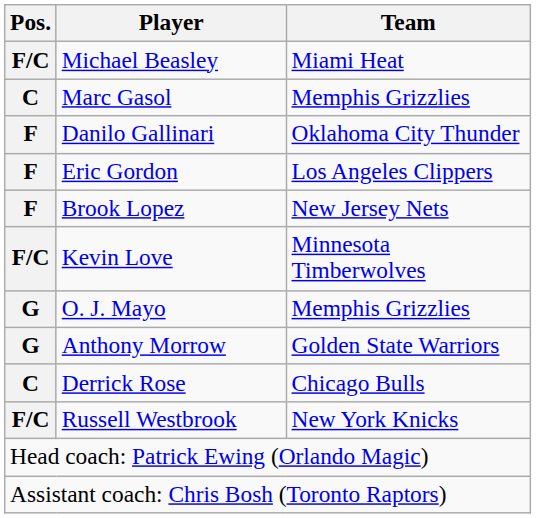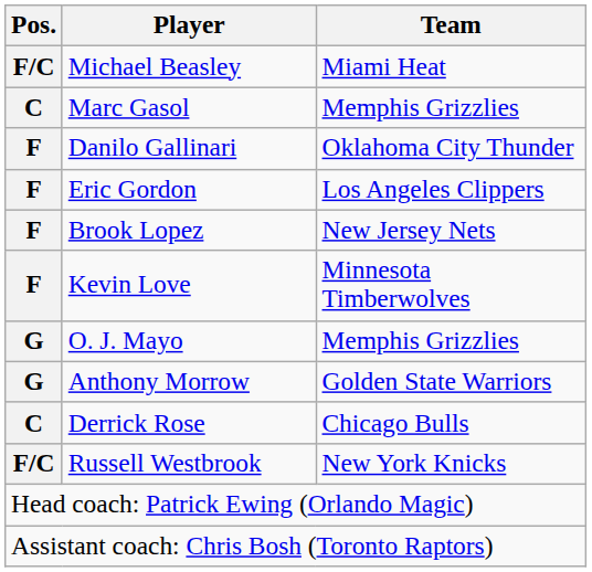 <table class="wikitable">
 <tr>
 <th>Pos.</th>
 <th style="width:150px;">Player</th>
 <th width=160>Team</th>
 </tr>
 <tr>
 <th>F/C</th>
 <td><a href='#'>Michael Beasley</a></td>
 <td><a href='#'>Miami Heat</a></td>
 </tr>
 <tr>
 <th>C</th>
 <td><a href='#'>Marc Gasol</a></td>
 <td><a href='#'>Memphis Grizzlies</a></td>
 </tr>
 <tr>
 <th>F</th>
 <td><a href='#'>Danilo Gallinari</a></td>
 <td><a href='#'>Oklahoma City Thunder</a></td>
 </tr>
 <tr>
 <th>F</th>
 <td><a href='#'>Eric Gordon</a></td>
 <td><a href='#'>Los Angeles Clippers</a></td>
 </tr>
 <tr>
 <th>F</th>
 <td><a href='#'>Brook Lopez</a></td>
 <td><a href='#'>New Jersey Nets</a></td>
 </tr>
 <tr>
-<th>F/C</th>
+<th>F</th>
 <td><a href='#'>Kevin Love</a></td>
 <td><a href='#'>Minnesota Timberwolves</a></td>
 </tr>
 <tr>
 <th>G</th>
 <td><a href='#'>O. J. Mayo</a></td>
 <td><a href='#'>Memphis Grizzlies</a></td>
 </tr>
 <tr>
 <th>G</th>
 <td><a href='#'>Anthony Morrow</a></td>
 <td><a href='#'>Golden State Warriors</a></td>
 </tr>
 <tr>
 <th>C</th>
 <td><a href='#'>Derrick Rose</a></td>
 <td><a href='#'>Chicago Bulls</a></td>
 </tr>
 <tr>
 <th>F/C</th>
 <td><a href='#'>Russell Westbrook</a></td>
 <td><a href='#'>New York Knicks</a></td>
 </tr>
 <tr>
 <td colspan="5">Head coach: <a href='#'>Patrick Ewing</a> (<a href='#'>Orlando Magic</a>)</td>
 </tr>
 <tr>
 <td colspan="5">Assistant coach: <a href='#'>Chris Bosh</a> (<a href='#'>Toronto Raptors</a>)</td>
 </tr>
 </table>
